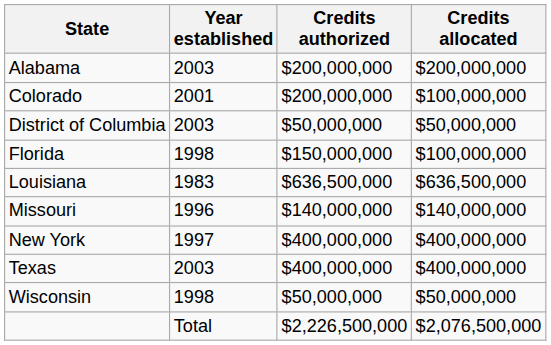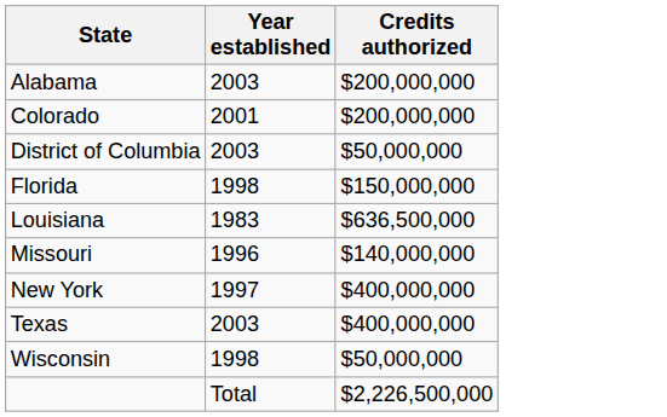 <table class="wikitable">
 <tr>
 <th><strong>State</strong></th>
 <th><strong>Year<br> established</strong></th>
 <th><strong>Credits<br> authorized</strong></th>
-<th><strong>Credits<br> allocated</strong></th>
 </tr>
 <tr>
 <td>Alabama</td>
 <td>2003</td>
-<td>$200,000,000</td>
 <td>$200,000,000</td>
 </tr>
 <tr>
 <td>Colorado</td>
 <td>2001</td>
 <td>$200,000,000</td>
-<td>$100,000,000</td>
 </tr>
 <tr>
 <td>District of Columbia</td>
 <td>2003</td>
-<td>$50,000,000</td>
 <td>$50,000,000</td>
 </tr>
 <tr>
 <td>Florida</td>
 <td>1998</td>
 <td>$150,000,000</td>
-<td>$100,000,000</td>
 </tr>
 <tr>
 <td>Louisiana</td>
 <td>1983</td>
-<td>$636,500,000</td>
 <td>$636,500,000</td>
 </tr>
 <tr>
 <td>Missouri</td>
 <td>1996</td>
 <td>$140,000,000</td>
-<td>$140,000,000</td>
 </tr>
 <tr>
 <td>New York</td>
 <td>1997</td>
-<td>$400,000,000</td>
 <td>$400,000,000</td>
 </tr>
 <tr>
 <td>Texas</td>
 <td>2003</td>
 <td>$400,000,000</td>
-<td>$400,000,000</td>
 </tr>
 <tr>
 <td>Wisconsin</td>
 <td>1998</td>
-<td>$50,000,000</td>
 <td>$50,000,000</td>
 </tr>
 <tr>
 <td></td>
 <td>Total</td>
 <td>$2,226,500,000</td>
-<td>$2,076,500,000</td>
 </tr>
 </table>
